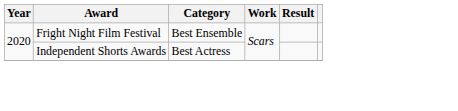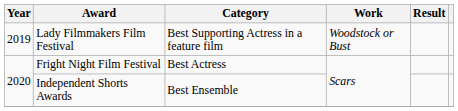 <table class="wikitable">
 <tr>
 <th>Year</th>
 <th>Award</th>
 <th>Category</th>
 <th>Work</th>
 <th>Result</th>
 <th></th>
 </tr>
 <tr>
+<td>2019</td>
+<td>Lady Filmmakers Film Festival</td>
+<td>Best Supporting Actress in a feature film</td>
+<td><em>Woodstock or Bust</em></td>
+<td></td>
+<td></td>
+</tr>
+<tr>
 <td rowspan="2">2020</td>
 <td>Fright Night Film Festival</td>
-<td>Best Ensemble</td>
+<td>Best Actress</td>
 <td rowspan="2"><em>Scars</em></td>
 <td></td>
 <td></td>
 </tr>
 <tr>
 <td>Independent Shorts Awards</td>
-<td>Best Actress</td>
+<td>Best Ensemble</td>
 <td></td>
 <td></td>
 </tr>
 <tr>
 </tr>
 </table>
